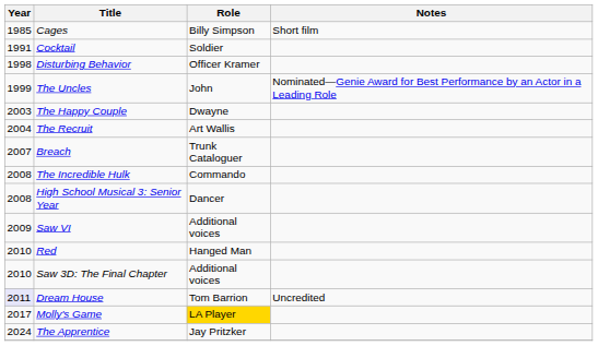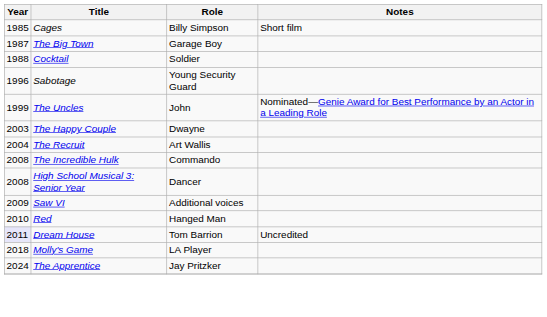 <table class="wikitable sortable">
 <tr>
 <th>Year</th>
 <th>Title</th>
 <th>Role</th>
 <th class="unsortable">Notes</th>
 </tr>
 <tr>
 <td>1985</td>
 <td><em>Cages</em></td>
 <td>Billy Simpson</td>
 <td>Short film</td>
 </tr>
 <tr>
-<td>1991</td>
+<td>1987</td>
+<td data-sort-value="Big Town, The"><em><a href='#'>The Big Town</a></em></td>
+<td>Garage Boy</td>
+<td></td>
+</tr>
+<tr>
+<td>1988</td>
 <td><em><a href='#'>Cocktail</a></em></td>
 <td>Soldier</td>
 <td></td>
 </tr>
 <tr>
-<td>1998</td>
-<td><em><a href='#'>Disturbing Behavior</a></em></td>
-<td>Officer Kramer</td>
+<td>1996</td>
+<td><em>Sabotage</em></td>
+<td>Young Security Guard</td>
 <td></td>
 </tr>
 <tr>
 <td>1999</td>
 <td data-sort-value="Uncles, The"><em><a href='#'>The Uncles</a></em></td>
 <td>John</td>
 <td>Nominated—<a href='#'>Genie Award for Best Performance by an Actor in a Leading Role</a></td>
 </tr>
 <tr>
 <td>2003</td>
 <td data-sort-value="Happy Couple, The"><em><a href='#'>The Happy Couple</a></em></td>
 <td>Dwayne</td>
 <td></td>
 </tr>
 <tr>
 <td>2004</td>
 <td data-sort-value="Recruit, The"><em><a href='#'>The Recruit</a></em></td>
 <td>Art Wallis</td>
-<td></td>
-</tr>
-<tr>
-<td>2007</td>
-<td><em><a href='#'>Breach</a></em></td>
-<td>Trunk Cataloguer</td>
 <td></td>
 </tr>
 <tr>
 <td>2008</td>
 <td data-sort-value="Incredible Hulk, The"><em><a href='#'>The Incredible Hulk</a></em></td>
 <td>Commando</td>
 <td></td>
 </tr>
 <tr>
 <td>2008</td>
 <td><em><a href='#'>High School Musical 3: Senior Year</a></em></td>
 <td>Dancer</td>
 <td></td>
 </tr>
 <tr>
 <td>2009</td>
 <td><em><a href='#'>Saw VI</a></em></td>
 <td>Additional voices</td>
 <td></td>
 </tr>
 <tr>
 <td>2010</td>
 <td><em><a href='#'>Red</a></em></td>
 <td>Hanged Man</td>
 <td></td>
 </tr>
 <tr>
-<td>2010</td>
-<td><em>Saw 3D: The Final Chapter</em></td>
-<td>Additional voices</td>
-<td></td>
-</tr>
-<tr>
 <td style="background: lavender;">2011</td>
 <td><em><a href='#'>Dream House</a></em></td>
 <td>Tom Barrion</td>
 <td>Uncredited</td>
 </tr>
 <tr>
-<td>2017</td>
+<td>2018</td>
 <td><em><a href='#'>Molly's Game</a></em></td>
-<td style="background: gold;">LA Player</td>
+<td>LA Player</td>
 <td></td>
 </tr>
 <tr>
 <td>2024</td>
 <td data-sort-value="Apprentice, The"><em><a href='#'>The Apprentice</a></em></td>
 <td>Jay Pritzker</td>
 <td></td>
 </tr>
 <tr>
 </tr>
 </table>
